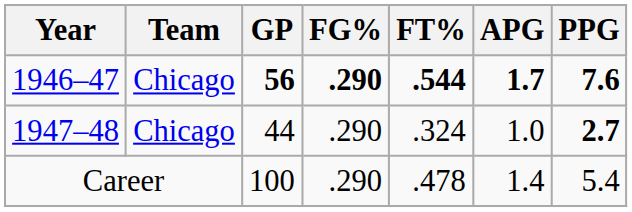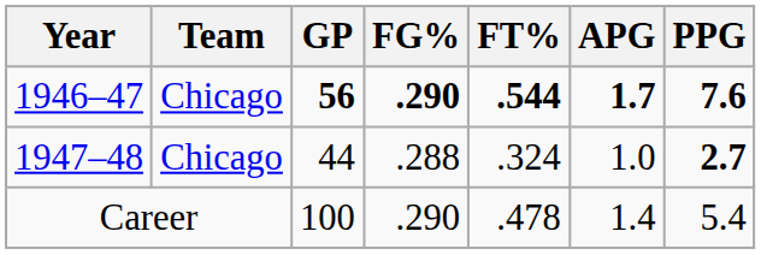 <table class="wikitable sortable" style="font-size:95%; text-align:right;">
 <tr>
 <th>Year</th>
 <th>Team</th>
 <th>GP</th>
 <th>FG%</th>
 <th>FT%</th>
 <th>APG</th>
 <th>PPG</th>
 </tr>
 <tr>
 <td style="text-align:left;"><a href='#'>1946–47</a></td>
 <td style="text-align:left;"><a href='#'>Chicago</a></td>
 <td><strong>56</strong></td>
 <td><strong>.290</strong></td>
 <td><strong>.544</strong></td>
 <td><strong>1.7</strong></td>
 <td><strong>7.6</strong></td>
 </tr>
 <tr>
 <td style="text-align:left;"><a href='#'>1947–48</a></td>
 <td style="text-align:left;"><a href='#'>Chicago</a></td>
 <td>44</td>
-<td>.290</td>
+<td>.288</td>
 <td>.324</td>
 <td>1.0</td>
 <td><strong>2.7</strong></td>
 </tr>
 <tr>
 <td style="text-align:center;" colspan="2">Career</td>
 <td>100</td>
 <td>.290</td>
 <td>.478</td>
 <td>1.4</td>
 <td>5.4</td>
 </tr>
 <tr>
 </tr>
 </table>
